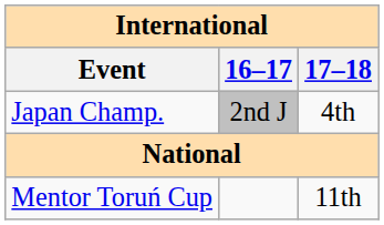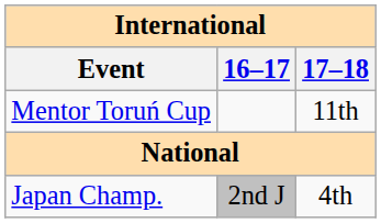 <table class="wikitable" style="text-align:center">
 <tr>
 <th colspan="3" style="background-color: #ffdead; " align="center">International</th>
 </tr>
 <tr>
 <th>Event</th>
 <th><a href='#'>16–17</a></th>
 <th><a href='#'>17–18</a></th>
 </tr>
 <tr>
-<td align="left"><a href='#'>Japan Champ.</a></td>
-<td bgcolor="silver">2nd J</td>
-<td>4th</td>
+<td align="left"><a href='#'>Mentor Toruń Cup</a></td>
+<td></td>
+<td>11th</td>
 </tr>
 <tr>
 <th colspan="3" style="background-color: #ffdead; " align="center">National</th>
 </tr>
 <tr>
-<td align="left"><a href='#'>Mentor Toruń Cup</a></td>
-<td></td>
-<td>11th</td>
+<td align="left"><a href='#'>Japan Champ.</a></td>
+<td bgcolor="silver">2nd J</td>
+<td>4th</td>
 </tr>
 </table>
